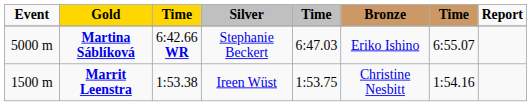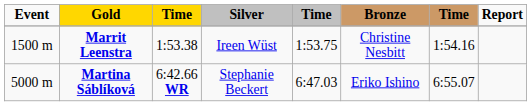 <table class="wikitable">
 <tr>
 <td width="80" align="center"><strong>Event</strong></td>
 <td width="150" bgcolor="gold" align="center"><strong>Gold</strong></td>
 <td width="50" bgcolor="gold" align="center"><strong>Time</strong></td>
 <td width="150" bgcolor="silver" align="center"><strong>Silver</strong></td>
 <td width="50" bgcolor="silver" align="center"><strong>Time</strong></td>
 <td width="150" bgcolor="#CC9966" align="center"><strong>Bronze</strong></td>
 <td width="50" bgcolor="#CC9966" align="center"><strong>Time</strong></td>
 <td width="50" align="center"><strong>Report</strong></td>
 </tr>
 <tr bgcolor="#cccccc">
 </tr>
 <tr>
+<td align="center">1500 m</td>
+<td align="center"><strong><a href='#'>Marrit Leenstra</a></strong><br><small></small></td>
+<td align="center">1:53.38</td>
+<td align="center"><a href='#'>Ireen Wüst</a><br><small></small></td>
+<td align="center">1:53.75</td>
+<td align="center"><a href='#'>Christine Nesbitt</a><br><small></small></td>
+<td align="center">1:54.16</td>
+<td align="center"></td>
+</tr>
+<tr>
 <td align="center">5000 m</td>
 <td align="center"><strong><a href='#'>Martina Sáblíková</a></strong><br><small></small></td>
 <td align="center">6:42.66<br><strong><a href='#'>WR</a></strong></td>
 <td align="center"><a href='#'>Stephanie Beckert</a><br><small></small></td>
 <td align="center">6:47.03</td>
 <td align="center"><a href='#'>Eriko Ishino</a><br><small></small></td>
 <td align="center">6:55.07</td>
 <td align="center"></td>
 </tr>
-<tr>
-<td align="center">1500 m</td>
-<td align="center"><strong><a href='#'>Marrit Leenstra</a></strong><br><small></small></td>
-<td align="center">1:53.38</td>
-<td align="center"><a href='#'>Ireen Wüst</a><br><small></small></td>
-<td align="center">1:53.75</td>
-<td align="center"><a href='#'>Christine Nesbitt</a><br><small></small></td>
-<td align="center">1:54.16</td>
-<td align="center"></td>
-</tr>
 </table>
